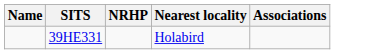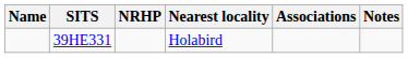 <table class="wikitable sortable">
 <tr>
 <th scope="col">Name</th>
 <th scope="col">SITS</th>
 <th scope="col">NRHP</th>
 <th scope="col">Nearest locality</th>
 <th scope="col">Associations</th>
+<th scope="col" class="unsortable">Notes</th>
 </tr>
 <tr>
 <td></td>
 <td><a href='#'>39HE331</a></td>
 <td></td>
 <td><a href='#'>Holabird</a></td>
 <td></td>
+<td></td>
 </tr>
 </table>
